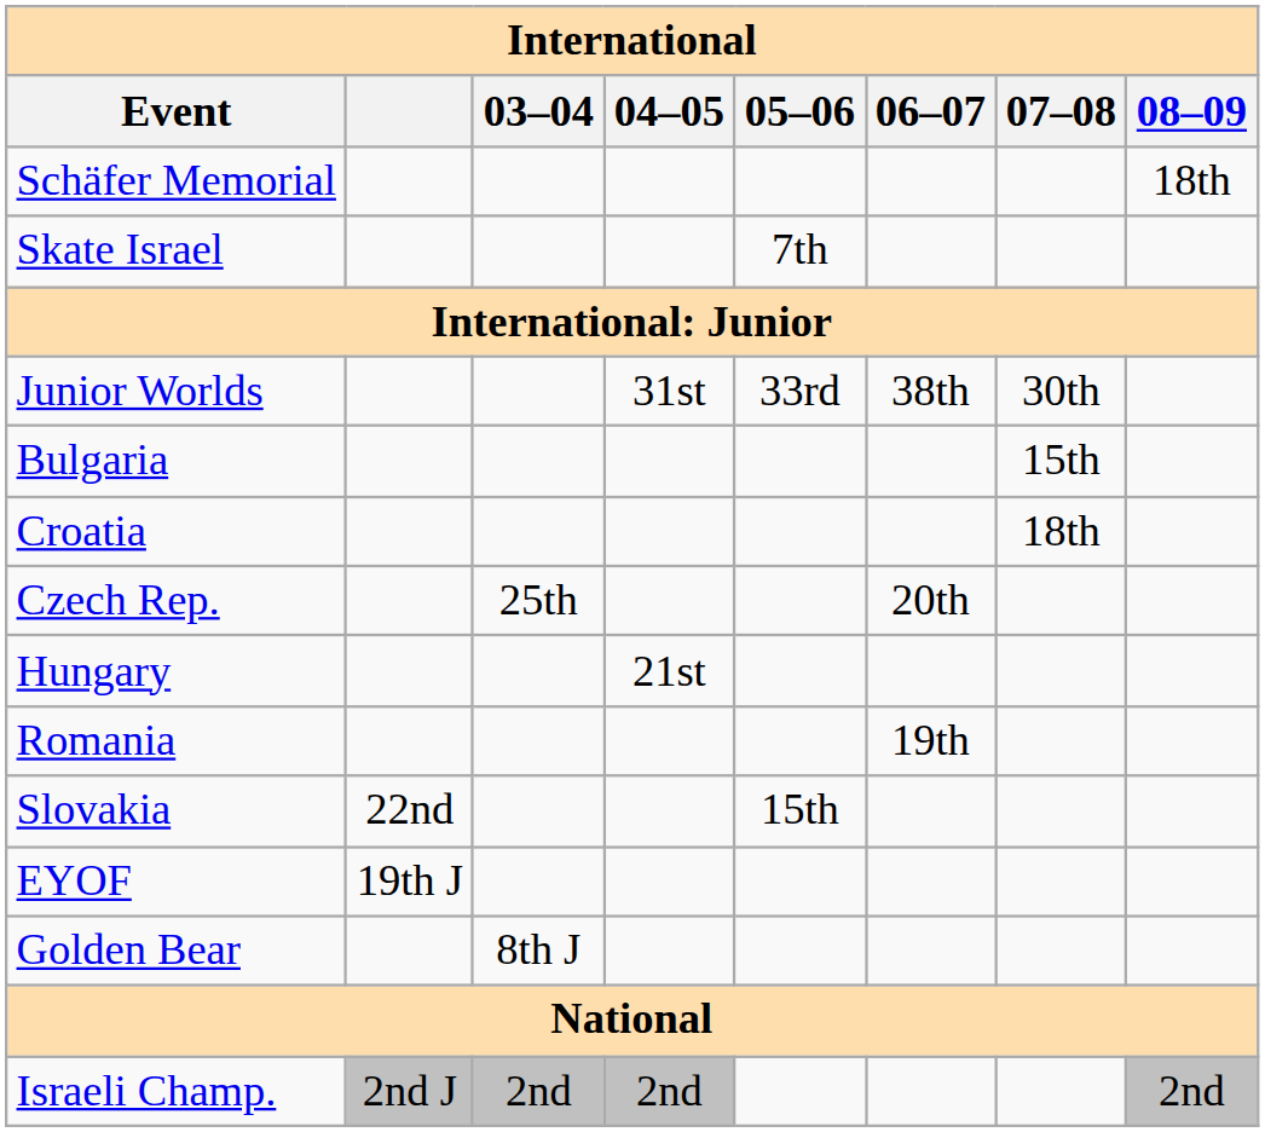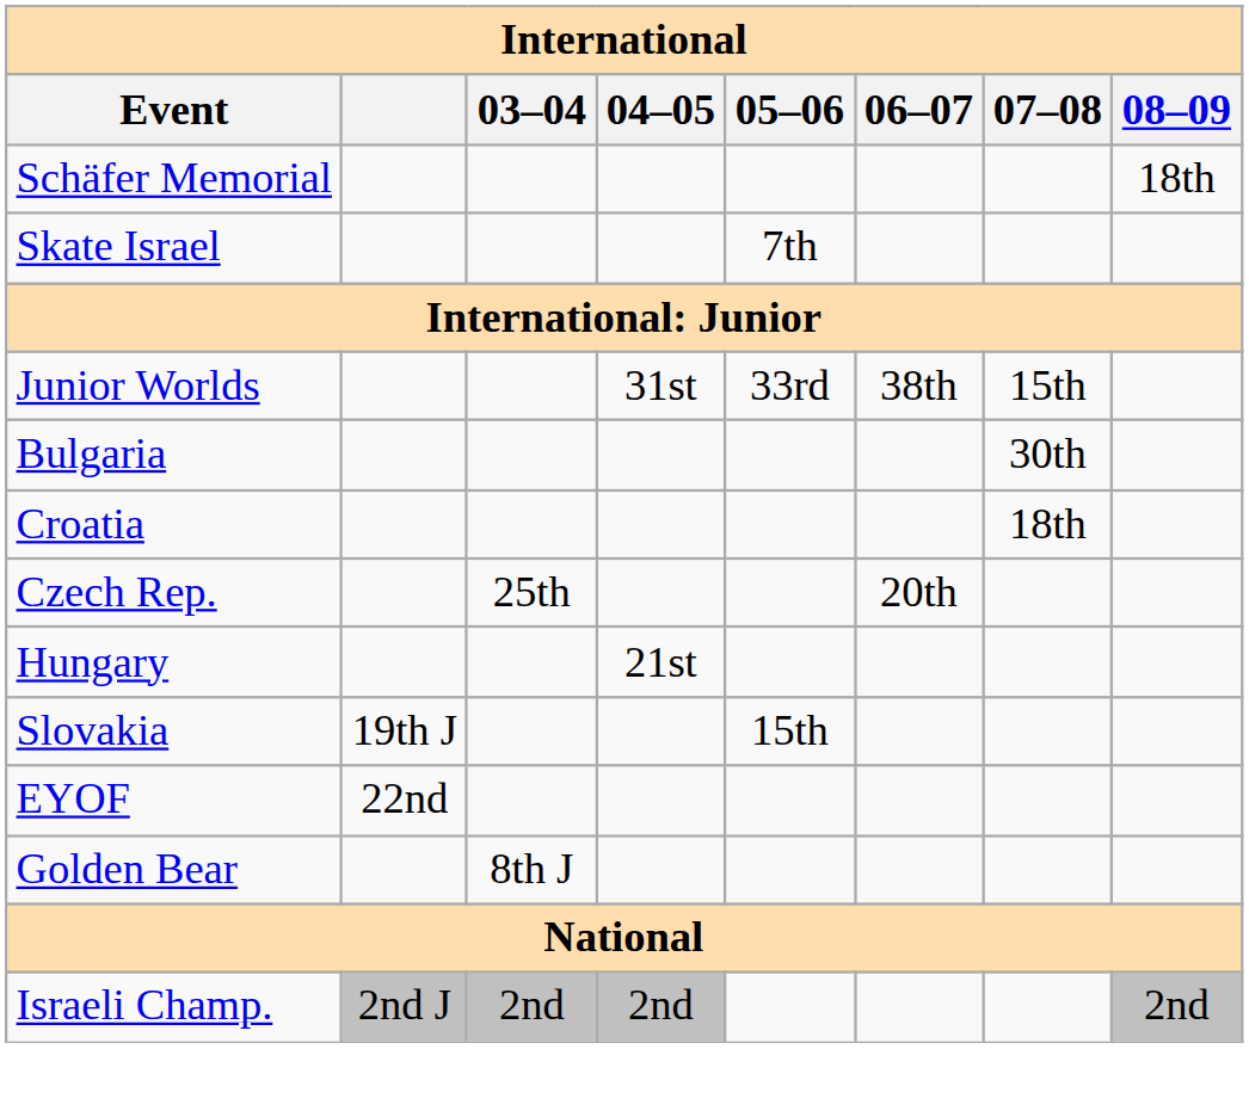 <table class="wikitable" style="text-align:center">
 <tr>
 <th style="background-color: #ffdead; " colspan=8 align=center>International</th>
 </tr>
 <tr>
 <th>Event</th>
 <th></th>
 <th>03–04</th>
 <th>04–05</th>
 <th>05–06</th>
 <th>06–07</th>
 <th>07–08</th>
 <th><a href='#'>08–09</a></th>
 </tr>
 <tr>
 <td align=left><a href='#'>Schäfer Memorial</a></td>
 <td></td>
 <td></td>
 <td></td>
 <td></td>
 <td></td>
 <td></td>
 <td>18th</td>
 </tr>
 <tr>
 <td align=left><a href='#'>Skate Israel</a></td>
 <td></td>
 <td></td>
 <td></td>
 <td>7th</td>
 <td></td>
 <td></td>
 <td></td>
 </tr>
 <tr>
 <th style="background-color: #ffdead; " colspan=8 align=center>International: Junior</th>
 </tr>
 <tr>
 <td align=left><a href='#'>Junior Worlds</a></td>
 <td></td>
 <td></td>
 <td>31st</td>
 <td>33rd</td>
 <td>38th</td>
-<td>30th</td>
+<td>15th</td>
 <td></td>
 </tr>
 <tr>
 <td align=left> <a href='#'>Bulgaria</a></td>
 <td></td>
 <td></td>
 <td></td>
 <td></td>
 <td></td>
-<td>15th</td>
+<td>30th</td>
 <td></td>
 </tr>
 <tr>
 <td align=left> <a href='#'>Croatia</a></td>
 <td></td>
 <td></td>
 <td></td>
 <td></td>
 <td></td>
 <td>18th</td>
 <td></td>
 </tr>
 <tr>
 <td align=left> <a href='#'>Czech Rep.</a></td>
 <td></td>
 <td>25th</td>
 <td></td>
 <td></td>
 <td>20th</td>
 <td></td>
 <td></td>
 </tr>
 <tr>
 <td align=left> <a href='#'>Hungary</a></td>
 <td></td>
 <td></td>
 <td>21st</td>
 <td></td>
 <td></td>
 <td></td>
 <td></td>
 </tr>
 <tr>
-<td align=left> <a href='#'>Romania</a></td>
-<td></td>
-<td></td>
-<td></td>
-<td></td>
-<td>19th</td>
-<td></td>
-<td></td>
-</tr>
-<tr>
 <td align=left> <a href='#'>Slovakia</a></td>
-<td>22nd</td>
+<td>19th J</td>
 <td></td>
 <td></td>
 <td>15th</td>
 <td></td>
 <td></td>
 <td></td>
 </tr>
 <tr>
 <td align=left><a href='#'>EYOF</a></td>
-<td>19th J</td>
+<td>22nd</td>
 <td></td>
 <td></td>
 <td></td>
 <td></td>
 <td></td>
 <td></td>
 </tr>
 <tr>
 <td align=left><a href='#'>Golden Bear</a></td>
 <td></td>
 <td>8th J</td>
 <td></td>
 <td></td>
 <td></td>
 <td></td>
 <td></td>
 </tr>
 <tr>
 <th style="background-color: #ffdead; " colspan=8 align=center>National</th>
 </tr>
 <tr>
 <td align=left><a href='#'>Israeli Champ.</a></td>
 <td bgcolor=silver>2nd J</td>
 <td bgcolor=silver>2nd</td>
 <td bgcolor=silver>2nd</td>
 <td></td>
 <td></td>
 <td></td>
 <td bgcolor=silver>2nd</td>
 </tr>
 </table>
